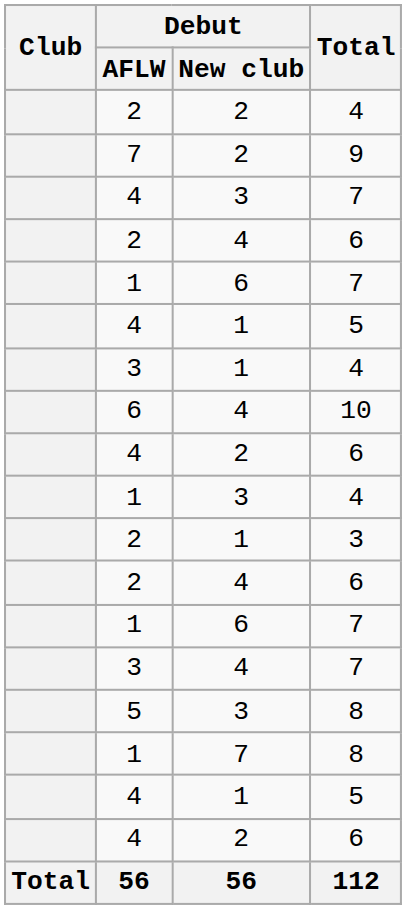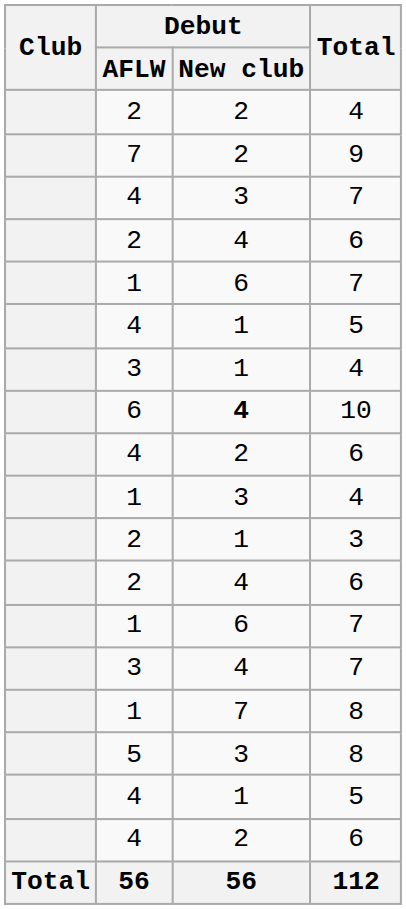 <table class="wikitable plainrowheaders sortable" style=text-align:center>
 <tr>
 <th rowspan=2>Club</th>
 <th colspan=2>Debut</th>
 <th rowspan=2>Total</th>
 </tr>
 <tr>
 <th>AFLW</th>
 <th>New club</th>
 </tr>
 <tr>
 <th scope="row"></th>
 <td>2</td>
 <td>2</td>
 <td>4</td>
 </tr>
 <tr>
 <th scope="row"></th>
 <td>7</td>
 <td>2</td>
 <td>9</td>
 </tr>
 <tr>
 <th scope="row"></th>
 <td>4</td>
 <td>3</td>
 <td>7</td>
 </tr>
 <tr>
 <th scope="row"></th>
 <td>2</td>
 <td>4</td>
 <td>6</td>
 </tr>
 <tr>
 <th scope="row"></th>
 <td>1</td>
 <td>6</td>
 <td>7</td>
 </tr>
 <tr>
 <th scope="row"></th>
 <td>4</td>
 <td>1</td>
 <td>5</td>
 </tr>
 <tr>
 <th scope="row"></th>
 <td>3</td>
 <td>1</td>
 <td>4</td>
 </tr>
 <tr>
 <th scope="row"></th>
 <td>6</td>
-<td>4</td>
+<td><strong>4</strong></td>
 <td>10</td>
 </tr>
 <tr>
 <th scope="row"></th>
 <td>4</td>
 <td>2</td>
 <td>6</td>
 </tr>
 <tr>
 <th scope="row"></th>
 <td>1</td>
 <td>3</td>
 <td>4</td>
 </tr>
 <tr>
 <th scope="row"></th>
 <td>2</td>
 <td>1</td>
 <td>3</td>
 </tr>
 <tr>
 <th scope="row"></th>
 <td>2</td>
 <td>4</td>
 <td>6</td>
 </tr>
 <tr>
 <th scope="row"></th>
 <td>1</td>
 <td>6</td>
 <td>7</td>
 </tr>
 <tr>
 <th scope="row"></th>
 <td>3</td>
 <td>4</td>
 <td>7</td>
 </tr>
 <tr>
 <th scope="row"></th>
-<td>5</td>
-<td>3</td>
+<td>1</td>
+<td>7</td>
 <td>8</td>
 </tr>
 <tr>
 <th scope="row"></th>
-<td>1</td>
-<td>7</td>
+<td>5</td>
+<td>3</td>
 <td>8</td>
 </tr>
 <tr>
 <th scope="row"></th>
 <td>4</td>
 <td>1</td>
 <td>5</td>
 </tr>
 <tr>
 <th scope="row"></th>
 <td>4</td>
 <td>2</td>
 <td>6</td>
 </tr>
 <tr class="sortbottom">
 <th>Total</th>
 <th>56</th>
 <th>56</th>
 <th>112</th>
 </tr>
 </table>
